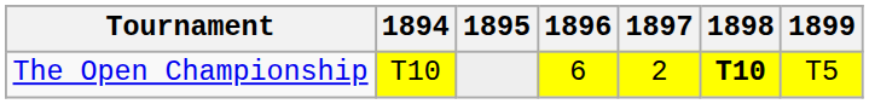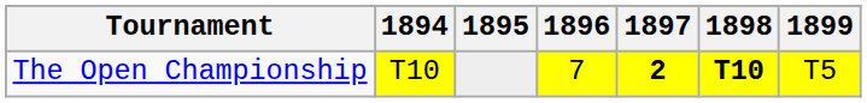 <table class="wikitable" style="font-size:95%;text-align:center;">
 <tr>
 <th>Tournament</th>
 <th>1894</th>
 <th>1895</th>
 <th>1896</th>
 <th>1897</th>
 <th>1898</th>
 <th>1899</th>
 </tr>
 <tr>
 <td align=left><a href='#'>The Open Championship</a></td>
 <td style="background:yellow;">T10</td>
 <td style="background:#eeeeee;"></td>
-<td style="background:yellow;">6</td>
-<td style="background:yellow;">2</td>
+<td style="background:yellow;">7</td>
+<td style="background:yellow;"><strong>2</strong></td>
 <td style="background:yellow;"><strong>T10</strong></td>
 <td style="background:yellow;">T5</td>
 </tr>
 </table>
